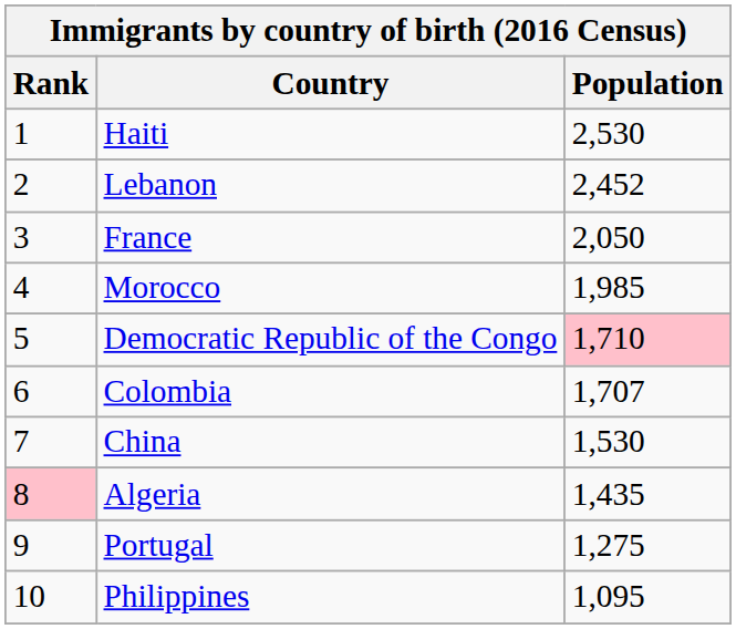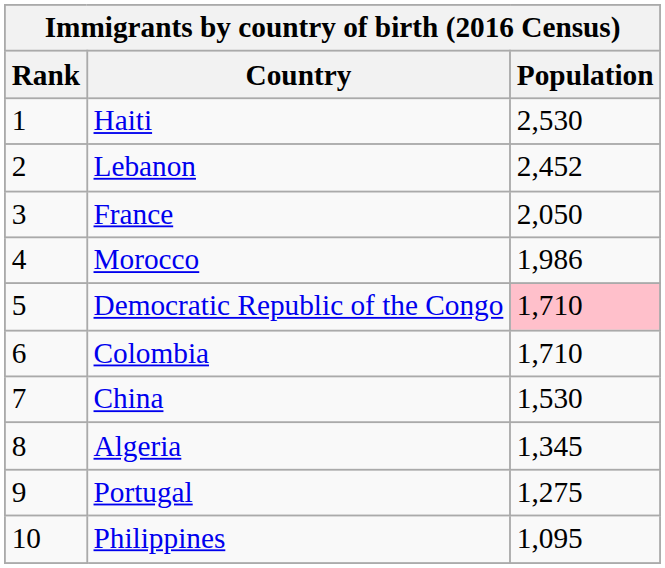 <table class="wikitable">
 <tr>
 <th colspan="3">Immigrants by country of birth (2016 Census)</th>
 </tr>
 <tr>
 <th>Rank</th>
 <th>Country</th>
 <th>Population</th>
 </tr>
 <tr>
 <td>1</td>
 <td><a href='#'>Haiti</a></td>
 <td>2,530</td>
 </tr>
 <tr>
 <td>2</td>
 <td><a href='#'>Lebanon</a></td>
 <td>2,452</td>
 </tr>
 <tr>
 <td>3</td>
 <td><a href='#'>France</a></td>
 <td>2,050</td>
 </tr>
 <tr>
 <td>4</td>
 <td><a href='#'>Morocco</a></td>
-<td>1,985</td>
+<td>1,986</td>
 </tr>
 <tr>
 <td>5</td>
 <td><a href='#'>Democratic Republic of the Congo</a></td>
 <td style="background: pink;">1,710</td>
 </tr>
 <tr>
 <td>6</td>
 <td><a href='#'>Colombia</a></td>
-<td>1,707</td>
+<td>1,710</td>
 </tr>
 <tr>
 <td>7</td>
 <td><a href='#'>China</a></td>
 <td>1,530</td>
 </tr>
 <tr>
-<td style="background: pink;">8</td>
+<td>8</td>
 <td><a href='#'>Algeria</a></td>
-<td>1,435</td>
+<td>1,345</td>
 </tr>
 <tr>
 <td>9</td>
 <td><a href='#'>Portugal</a></td>
 <td>1,275</td>
 </tr>
 <tr>
 <td>10</td>
 <td><a href='#'>Philippines</a></td>
 <td>1,095</td>
 </tr>
 </table>
